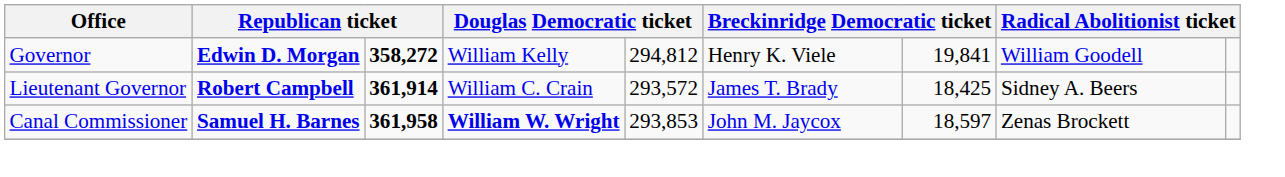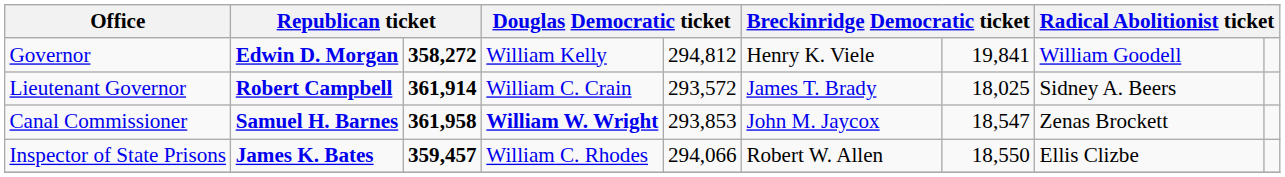 <table class=wikitable>
 <tr bgcolor=lightgrey>
 <th>Office</th>
 <th colspan="2" ><a href='#'>Republican</a> ticket</th>
 <th colspan="2" ><a href='#'>Douglas</a> <a href='#'>Democratic</a> ticket</th>
 <th colspan="2" ><a href='#'>Breckinridge</a> <a href='#'>Democratic</a> ticket</th>
 <th colspan="2" ><a href='#'>Radical Abolitionist</a> ticket</th>
 </tr>
 <tr>
 <td><a href='#'>Governor</a></td>
 <td><strong><a href='#'>Edwin D. Morgan</a></strong></td>
 <td align="right"><strong>358,272</strong></td>
 <td><a href='#'>William Kelly</a></td>
 <td align="right">294,812</td>
 <td>Henry K. Viele</td>
 <td align="right">19,841</td>
 <td><a href='#'>William Goodell</a></td>
 <td align="right"></td>
 </tr>
 <tr>
 <td><a href='#'>Lieutenant Governor</a></td>
 <td><strong><a href='#'>Robert Campbell</a></strong></td>
 <td align="right"><strong>361,914</strong></td>
 <td><a href='#'>William C. Crain</a></td>
 <td align="right">293,572</td>
 <td><a href='#'>James T. Brady</a></td>
-<td align="right">18,425</td>
+<td align="right">18,025</td>
 <td>Sidney A. Beers</td>
 <td align="right"></td>
 </tr>
 <tr>
 <td><a href='#'>Canal Commissioner</a></td>
 <td><strong><a href='#'>Samuel H. Barnes</a></strong></td>
 <td align="right"><strong>361,958</strong></td>
 <td><strong><a href='#'>William W. Wright</a></strong></td>
 <td align="right">293,853</td>
 <td><a href='#'>John M. Jaycox</a></td>
-<td align="right">18,597</td>
+<td align="right">18,547</td>
 <td>Zenas Brockett</td>
+<td align="right"></td>
+</tr>
+<tr>
+<td><a href='#'>Inspector of State Prisons</a></td>
+<td><strong><a href='#'>James K. Bates</a></strong></td>
+<td align="right"><strong>359,457</strong></td>
+<td><a href='#'>William C. Rhodes</a></td>
+<td align="right">294,066</td>
+<td>Robert W. Allen</td>
+<td align="right">18,550</td>
+<td>Ellis Clizbe</td>
 <td align="right"></td>
 </tr>
 <tr>
 </tr>
 </table>
